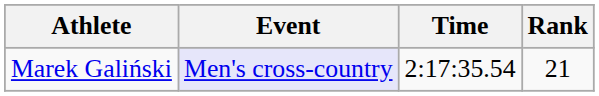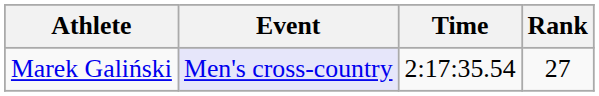 <table class=wikitable style="font-size:90%">
 <tr>
 <th>Athlete</th>
 <th>Event</th>
 <th>Time</th>
 <th>Rank</th>
 </tr>
 <tr align=center>
 <td align=left><a href='#'>Marek Galiński</a></td>
 <td align=left style="background: lavender;"><a href='#'>Men's cross-country</a></td>
 <td>2:17:35.54</td>
-<td>21</td>
+<td>27</td>
 </tr>
 </table>
